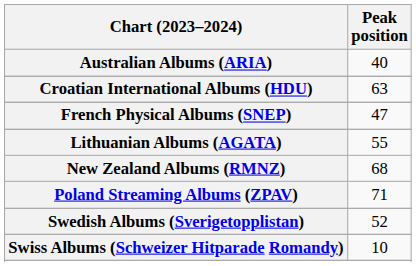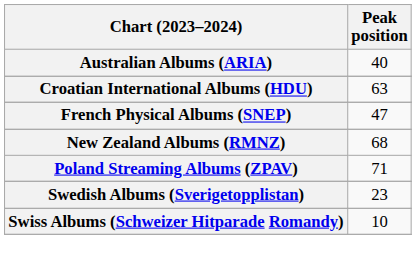 <table class="wikitable sortable plainrowheaders" style="text-align:center;">
 <tr>
 <th scope="col">Chart (2023–2024)</th>
 <th scope="col">Peak<br>position</th>
 </tr>
 <tr>
 <th scope="row">Australian Albums (<a href='#'>ARIA</a>)</th>
 <td>40</td>
 </tr>
 <tr>
 </tr>
 <tr>
 </tr>
 <tr>
 </tr>
 <tr>
 </tr>
 <tr>
 <th scope="row">Croatian International Albums (<a href='#'>HDU</a>)</th>
 <td>63</td>
 </tr>
 <tr>
 </tr>
 <tr>
 <th scope="row">French Physical Albums (<a href='#'>SNEP</a>)</th>
 <td>47</td>
 </tr>
 <tr>
 </tr>
 <tr>
 </tr>
 <tr>
 </tr>
 <tr>
-<th scope="row">Lithuanian Albums (<a href='#'>AGATA</a>)</th>
-<td>55</td>
-</tr>
-<tr>
 <th scope="row">New Zealand Albums (<a href='#'>RMNZ</a>)</th>
 <td>68</td>
 </tr>
 <tr>
 <th scope="row"><a href='#'>Poland Streaming Albums</a> (<a href='#'>ZPAV</a>)</th>
 <td>71</td>
 </tr>
 <tr>
 </tr>
 <tr>
 </tr>
 <tr>
 <th scope="row">Swedish Albums (<a href='#'>Sverigetopplistan</a>)</th>
-<td>52</td>
+<td>23</td>
 </tr>
 <tr>
 </tr>
 <tr>
 <th scope="row">Swiss Albums (<a href='#'>Schweizer Hitparade</a> <a href='#'>Romandy</a>)</th>
 <td>10</td>
 </tr>
 <tr>
 </tr>
 <tr>
 </tr>
 <tr>
 </tr>
 </table>
